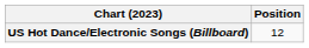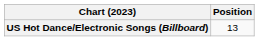 <table class="wikitable plainrowheaders" style="text-align:center">
 <tr>
 <th scope="col">Chart (2023)</th>
 <th scope="col">Position</th>
 </tr>
 <tr>
 <th scope="row">US Hot Dance/Electronic Songs (<em>Billboard</em>)</th>
-<td>12</td>
+<td>13</td>
 </tr>
 </table>
